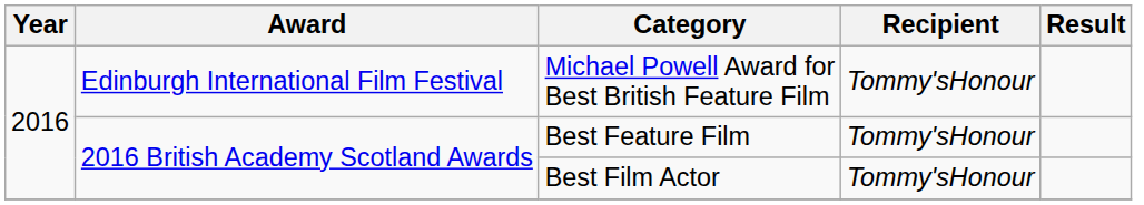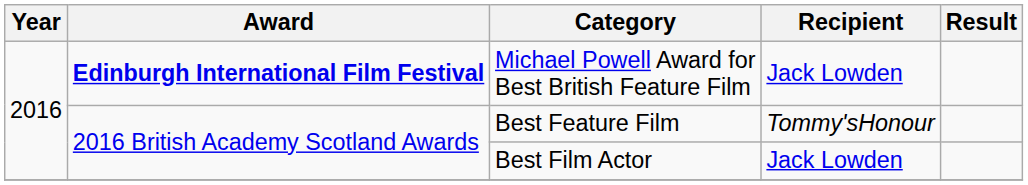 <table class="wikitable" border="1">
 <tr>
 <th>Year</th>
 <th>Award</th>
 <th>Category</th>
 <th>Recipient</th>
 <th>Result</th>
 </tr>
 <tr>
 <td rowspan="3">2016</td>
-<td><a href='#'>Edinburgh International Film Festival</a></td>
+<td><strong><a href='#'>Edinburgh International Film Festival</a></strong></td>
 <td><a href='#'>Michael Powell</a> Award for<br> Best British Feature Film</td>
-<td><em>Tommy'sHonour</em></td>
+<td><a href='#'>Jack Lowden</a></td>
 <td></td>
 </tr>
 <tr>
 <td rowspan="2"><a href='#'>2016 British Academy Scotland Awards</a></td>
 <td>Best Feature Film</td>
 <td><em>Tommy'sHonour</em></td>
 <td></td>
 </tr>
 <tr>
 <td>Best Film Actor</td>
-<td><em>Tommy'sHonour</em></td>
+<td><a href='#'>Jack Lowden</a></td>
 <td></td>
 </tr>
 <tr>
 </tr>
 </table>
